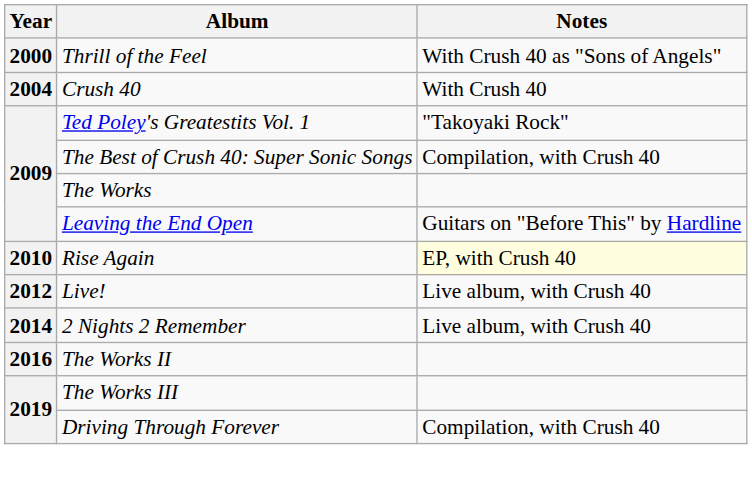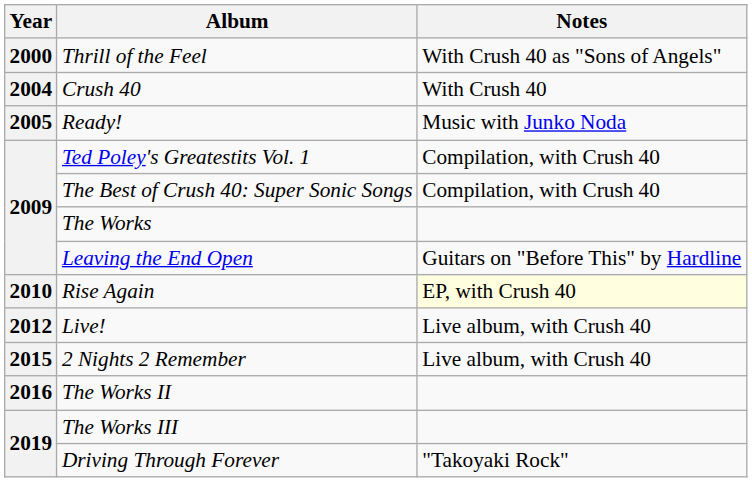 <table class="wikitable sortable"  width="auto">
 <tr>
 <th scope="col">Year</th>
 <th scope="col">Album</th>
 <th scope="col">Notes</th>
 </tr>
 <tr>
 <th scope="row">2000</th>
 <td><em>Thrill of the Feel</em></td>
 <td>With Crush 40 as "Sons of Angels"</td>
 </tr>
 <tr>
 <th scope="row">2004</th>
 <td><em>Crush 40</em></td>
 <td>With Crush 40</td>
 </tr>
 <tr>
+<th scope="row">2005</th>
+<td><em>Ready!</em></td>
+<td>Music with <a href='#'>Junko Noda</a></td>
+</tr>
+<tr>
 <th scope="row" rowspan="4">2009</th>
 <td><em><a href='#'>Ted Poley</a>'s Greatestits Vol. 1</em></td>
-<td>"Takoyaki Rock"</td>
+<td>Compilation, with Crush 40</td>
 </tr>
 <tr>
 <td><em>The Best of Crush 40: Super Sonic Songs</em></td>
 <td>Compilation, with Crush 40</td>
 </tr>
 <tr>
 <td><em>The Works</em></td>
 <td></td>
 </tr>
 <tr>
 <td><em><a href='#'>Leaving the End Open</a></em></td>
 <td>Guitars on "Before This" by <a href='#'>Hardline</a></td>
 </tr>
 <tr>
 <th scope="row">2010</th>
 <td><em>Rise Again</em></td>
 <td style="background: lightyellow;">EP, with Crush 40</td>
 </tr>
 <tr>
 <th scope="row">2012</th>
 <td><em>Live!</em></td>
 <td>Live album, with Crush 40</td>
 </tr>
 <tr>
-<th scope="row">2014</th>
+<th scope="row">2015</th>
 <td><em>2 Nights 2 Remember</em></td>
 <td>Live album, with Crush 40</td>
 </tr>
 <tr>
 <th scope="row">2016</th>
 <td><em>The Works II</em></td>
 <td></td>
 </tr>
 <tr>
 <th scope="row" rowspan="2">2019</th>
 <td><em>The Works III</em></td>
 <td></td>
 </tr>
 <tr>
 <td><em>Driving Through Forever</em></td>
-<td>Compilation, with Crush 40</td>
+<td>"Takoyaki Rock"</td>
 </tr>
 </table>
